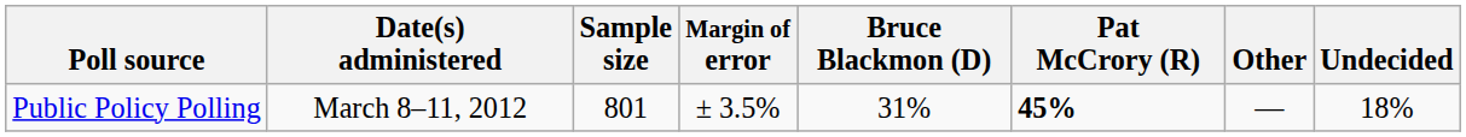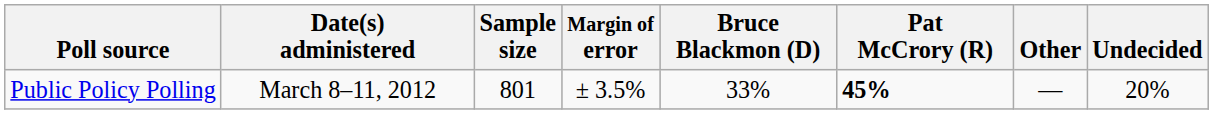 <table class="wikitable">
 <tr valign= bottom>
 <th>Poll source</th>
 <th style="width:160px;">Date(s)<br>administered</th>
 <th class=small>Sample<br>size</th>
 <th><small>Margin of</small><br>error</th>
 <th width=110px>Bruce<br>Blackmon (D)</th>
 <th width=110px>Pat<br>McCrory (R)</th>
 <th>Other</th>
 <th>Undecided</th>
 </tr>
 <tr>
 <td><a href='#'>Public Policy Polling</a></td>
 <td align=center>March 8–11, 2012</td>
 <td align=center>801</td>
 <td align=center>± 3.5%</td>
-<td align=center>31%</td>
+<td align=center>33%</td>
 <td><strong>45%</strong></td>
 <td align=center>—</td>
-<td align=center>18%</td>
+<td align=center>20%</td>
 </tr>
 </table>
